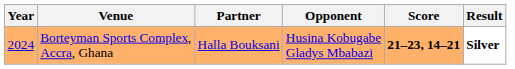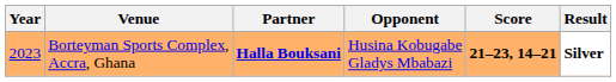 <table class="sortable wikitable" style="font-size: 90%;">
 <tr>
 <th>Year</th>
 <th>Venue</th>
 <th>Partner</th>
 <th>Opponent</th>
 <th>Score</th>
 <th>Result</th>
 </tr>
 <tr style="background:#FFB069">
-<td align="center"><a href='#'>2024</a></td>
+<td align="center"><a href='#'>2023</a></td>
 <td align="left"><a href='#'>Borteyman Sports Complex</a>,<br><a href='#'>Accra</a>, Ghana</td>
-<td align="left"> <a href='#'>Halla Bouksani</a></td>
+<td align="left"><strong> <a href='#'>Halla Bouksani</a></strong></td>
 <td align="left"> <a href='#'>Husina Kobugabe</a><br> <a href='#'>Gladys Mbabazi</a></td>
 <td align="left"><strong>21–23, 14–21</strong></td>
 <td style="text-align:left; background:white"> <strong>Silver</strong></td>
 </tr>
 </table>
